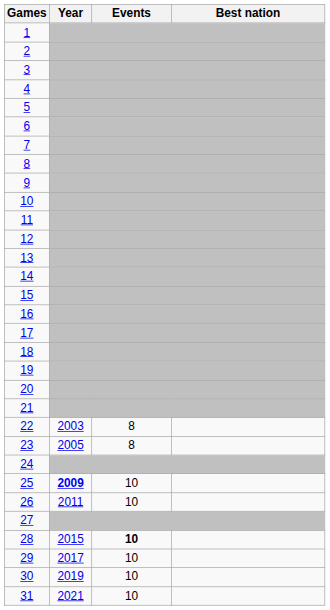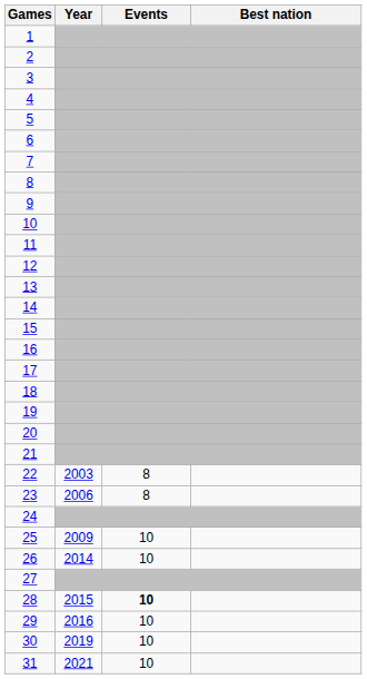 <table class=wikitable>
 <tr>
 <th width=50>Games</th>
 <th width=50>Year</th>
 <th width=100>Events</th>
 <th width=200>Best nation</th>
 </tr>
 <tr>
 <td align=center><a href='#'>1</a></td>
 <td colspan=4 bgcolor=silver></td>
 </tr>
 <tr>
 <td align=center><a href='#'>2</a></td>
 <td colspan=4 bgcolor=silver></td>
 </tr>
 <tr>
 <td align=center><a href='#'>3</a></td>
 <td colspan=4 bgcolor=silver></td>
 </tr>
 <tr>
 <td align=center><a href='#'>4</a></td>
 <td colspan=4 bgcolor=silver></td>
 </tr>
 <tr>
 <td align=center><a href='#'>5</a></td>
 <td colspan=4 bgcolor=silver></td>
 </tr>
 <tr>
 <td align=center><a href='#'>6</a></td>
 <td colspan=4 bgcolor=silver></td>
 </tr>
 <tr>
 <td align=center><a href='#'>7</a></td>
 <td colspan=4 bgcolor=silver></td>
 </tr>
 <tr>
 <td align=center><a href='#'>8</a></td>
 <td colspan=4 bgcolor=silver></td>
 </tr>
 <tr>
 <td align=center><a href='#'>9</a></td>
 <td colspan=4 bgcolor=silver></td>
 </tr>
 <tr>
 <td align=center><a href='#'>10</a></td>
 <td colspan=4 bgcolor=silver></td>
 </tr>
 <tr>
 <td align=center><a href='#'>11</a></td>
 <td colspan=4 bgcolor=silver></td>
 </tr>
 <tr>
 <td align=center><a href='#'>12</a></td>
 <td colspan=4 bgcolor=silver></td>
 </tr>
 <tr>
 <td align=center><a href='#'>13</a></td>
 <td colspan=4 bgcolor=silver></td>
 </tr>
 <tr>
 <td align=center><a href='#'>14</a></td>
 <td colspan=4 bgcolor=silver></td>
 </tr>
 <tr>
 <td align=center><a href='#'>15</a></td>
 <td colspan=4 bgcolor=silver></td>
 </tr>
 <tr>
 <td align=center><a href='#'>16</a></td>
 <td colspan=4 bgcolor=silver></td>
 </tr>
 <tr>
 <td align=center><a href='#'>17</a></td>
 <td colspan=4 bgcolor=silver></td>
 </tr>
 <tr>
 <td align=center><a href='#'>18</a></td>
 <td colspan=4 bgcolor=silver></td>
 </tr>
 <tr>
 <td align=center><a href='#'>19</a></td>
 <td colspan=4 bgcolor=silver></td>
 </tr>
 <tr>
 <td align=center><a href='#'>20</a></td>
 <td colspan=4 bgcolor=silver></td>
 </tr>
 <tr>
 <td align=center><a href='#'>21</a></td>
 <td colspan=4 bgcolor=silver></td>
 </tr>
 <tr>
 <td align=center><a href='#'>22</a></td>
 <td align=center><a href='#'>2003</a></td>
 <td align=center>8</td>
 <td></td>
 </tr>
 <tr>
 <td align=center><a href='#'>23</a></td>
-<td align=center><a href='#'>2005</a></td>
+<td align=center><a href='#'>2006</a></td>
 <td align=center>8</td>
 <td></td>
 </tr>
 <tr>
 <td align=center><a href='#'>24</a></td>
 <td colspan=4 bgcolor=silver></td>
 </tr>
 <tr>
 <td align=center><a href='#'>25</a></td>
-<td align=center><strong><a href='#'>2009</a></strong></td>
+<td align=center><a href='#'>2009</a></td>
 <td align=center>10</td>
 <td></td>
 </tr>
 <tr>
 <td align=center><a href='#'>26</a></td>
-<td align=center><a href='#'>2011</a></td>
+<td align=center><a href='#'>2014</a></td>
 <td align=center>10</td>
 <td></td>
 </tr>
 <tr>
 <td align=center><a href='#'>27</a></td>
 <td colspan=4 bgcolor=silver></td>
 </tr>
 <tr>
 <td align=center><a href='#'>28</a></td>
 <td align=center><a href='#'>2015</a></td>
 <td align=center><strong>10</strong></td>
 <td></td>
 </tr>
 <tr>
 <td align=center><a href='#'>29</a></td>
-<td align=center><a href='#'>2017</a></td>
+<td align=center><a href='#'>2016</a></td>
 <td align=center>10</td>
 <td></td>
 </tr>
 <tr>
 <td align=center><a href='#'>30</a></td>
 <td align=center><a href='#'>2019</a></td>
 <td align=center>10</td>
 <td></td>
 </tr>
 <tr>
 <td align=center><a href='#'>31</a></td>
 <td align=center><a href='#'>2021</a></td>
 <td align="center">10</td>
 <td></td>
 </tr>
 </table>
